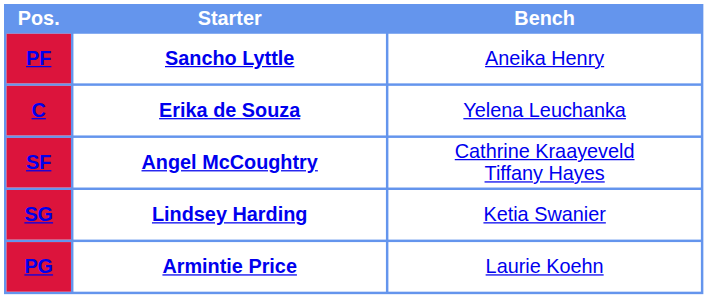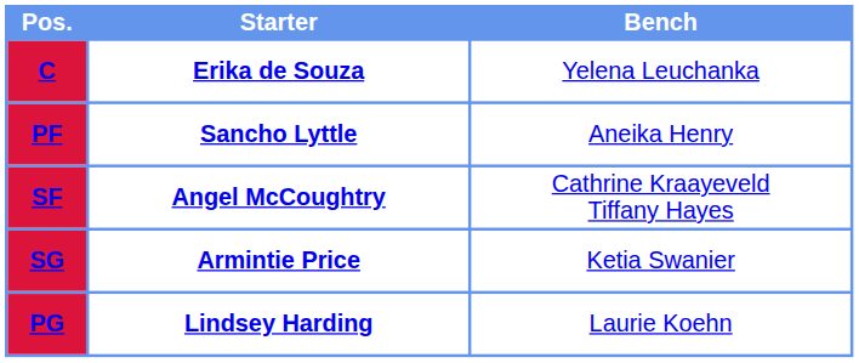 <table style="text-align: center; background:#6495ED; color:white">
 <tr>
 <th width="50">Pos.</th>
 <th width="250">Starter</th>
 <th width="250">Bench</th>
 </tr>
 <tr style="height:40px; background:white; color:#FFCC00">
+<th style="background:#dc143c"><a href='#'><span>C</span></a></th>
+<td><strong><a href='#'>Erika de Souza</a></strong></td>
+<td><a href='#'>Yelena Leuchanka</a></td>
+</tr>
+<tr style="height:40px; background:white; color:#FFCC00">
 <th style="background:#dc143c"><a href='#'><span>PF</span></a></th>
 <td><strong><a href='#'>Sancho Lyttle</a></strong></td>
 <td><a href='#'>Aneika Henry</a></td>
-</tr>
-<tr style="height:40px; background:white; color:#FFCC00">
-<th style="background:#dc143c"><a href='#'><span>C</span></a></th>
-<td><strong><a href='#'>Erika de Souza</a></strong></td>
-<td><a href='#'>Yelena Leuchanka</a></td>
 </tr>
 <tr style="height:40px; background:white; color:#FFCC00">
 <th style="background:#dc143c"><a href='#'><span>SF</span></a></th>
 <td><strong><a href='#'>Angel McCoughtry</a></strong></td>
 <td><a href='#'>Cathrine Kraayeveld</a><br><a href='#'>Tiffany Hayes</a></td>
 </tr>
 <tr style="height:40px; background:white; color:#092C57">
 <th style="background:#dc143c"><a href='#'><span>SG</span></a></th>
-<td><strong><a href='#'>Lindsey Harding</a></strong></td>
+<td><strong><a href='#'>Armintie Price</a></strong></td>
 <td><a href='#'>Ketia Swanier</a></td>
 </tr>
 <tr style="height:40px; background:white; color:#FFCC00">
 <th style="background:#dc143c"><a href='#'><span>PG</span></a></th>
-<td><strong><a href='#'>Armintie Price</a></strong></td>
+<td><strong><a href='#'>Lindsey Harding</a></strong></td>
 <td><a href='#'>Laurie Koehn</a></td>
 </tr>
 </table>
